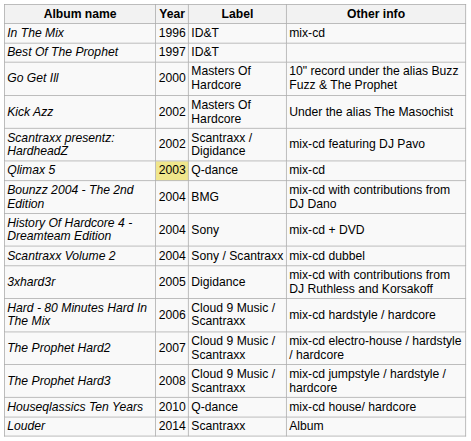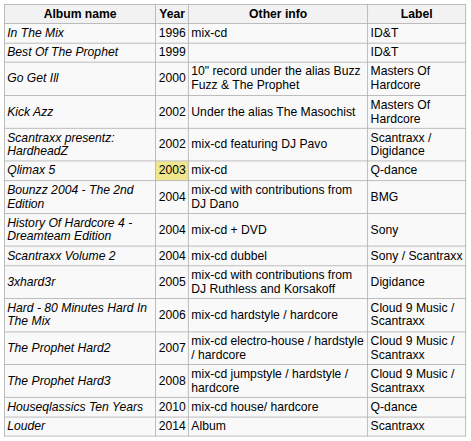 <table class="wikitable">
 <tr>
 <th>Album name</th>
 <th>Year</th>
+<th>Other info</th>
 <th>Label</th>
-<th>Other info</th>
 </tr>
 <tr>
 <td><em>In The Mix</em></td>
 <td>1996</td>
+<td>mix-cd</td>
 <td>ID&T</td>
-<td>mix-cd</td>
 </tr>
 <tr>
 <td><em>Best Of The Prophet</em></td>
-<td>1997</td>
+<td>1999</td>
+<td></td>
 <td>ID&T</td>
-<td></td>
 </tr>
 <tr>
 <td><em>Go Get Ill</em></td>
 <td>2000</td>
+<td>10" record under the alias Buzz Fuzz & The Prophet</td>
 <td>Masters Of Hardcore</td>
-<td>10" record under the alias Buzz Fuzz & The Prophet</td>
 </tr>
 <tr>
 <td><em>Kick Azz</em></td>
 <td>2002</td>
+<td>Under the alias The Masochist</td>
 <td>Masters Of Hardcore</td>
-<td>Under the alias The Masochist</td>
 </tr>
 <tr>
 <td><em>Scantraxx presentz: HardheadZ</em></td>
 <td>2002</td>
+<td>mix-cd featuring DJ Pavo</td>
 <td>Scantraxx / Digidance</td>
-<td>mix-cd featuring DJ Pavo</td>
 </tr>
 <tr>
 <td><em>Qlimax 5</em></td>
 <td style="background: khaki;">2003</td>
+<td>mix-cd</td>
 <td>Q-dance</td>
-<td>mix-cd</td>
 </tr>
 <tr>
 <td><em>Bounzz 2004 - The 2nd Edition</em></td>
 <td>2004</td>
+<td>mix-cd with contributions from DJ Dano</td>
 <td>BMG</td>
-<td>mix-cd with contributions from DJ Dano</td>
 </tr>
 <tr>
 <td><em>History Of Hardcore 4 - Dreamteam Edition</em></td>
 <td>2004</td>
+<td>mix-cd + DVD</td>
 <td>Sony</td>
-<td>mix-cd + DVD</td>
 </tr>
 <tr>
 <td><em>Scantraxx Volume 2</em></td>
 <td>2004</td>
+<td>mix-cd dubbel</td>
 <td>Sony / Scantraxx</td>
-<td>mix-cd dubbel</td>
 </tr>
 <tr>
 <td><em>3xhard3r</em></td>
 <td>2005</td>
+<td>mix-cd with contributions from DJ Ruthless and Korsakoff</td>
 <td>Digidance</td>
-<td>mix-cd with contributions from DJ Ruthless and Korsakoff</td>
 </tr>
 <tr>
 <td><em>Hard - 80 Minutes Hard In The Mix</em></td>
 <td>2006</td>
+<td>mix-cd hardstyle / hardcore</td>
 <td>Cloud 9 Music / Scantraxx</td>
-<td>mix-cd hardstyle / hardcore</td>
 </tr>
 <tr>
 <td><em>The Prophet Hard2</em></td>
 <td>2007</td>
+<td>mix-cd electro-house / hardstyle / hardcore</td>
 <td>Cloud 9 Music / Scantraxx</td>
-<td>mix-cd electro-house / hardstyle / hardcore</td>
 </tr>
 <tr>
 <td><em>The Prophet Hard3</em></td>
 <td>2008</td>
+<td>mix-cd jumpstyle / hardstyle / hardcore</td>
 <td>Cloud 9 Music / Scantraxx</td>
-<td>mix-cd jumpstyle / hardstyle / hardcore</td>
 </tr>
 <tr>
 <td><em>Houseqlassics Ten Years</em></td>
 <td>2010</td>
+<td>mix-cd house/ hardcore</td>
 <td>Q-dance</td>
-<td>mix-cd house/ hardcore</td>
 </tr>
 <tr>
 <td><em>Louder</em></td>
 <td>2014</td>
+<td>Album</td>
 <td>Scantraxx</td>
-<td>Album</td>
 </tr>
 </table>
